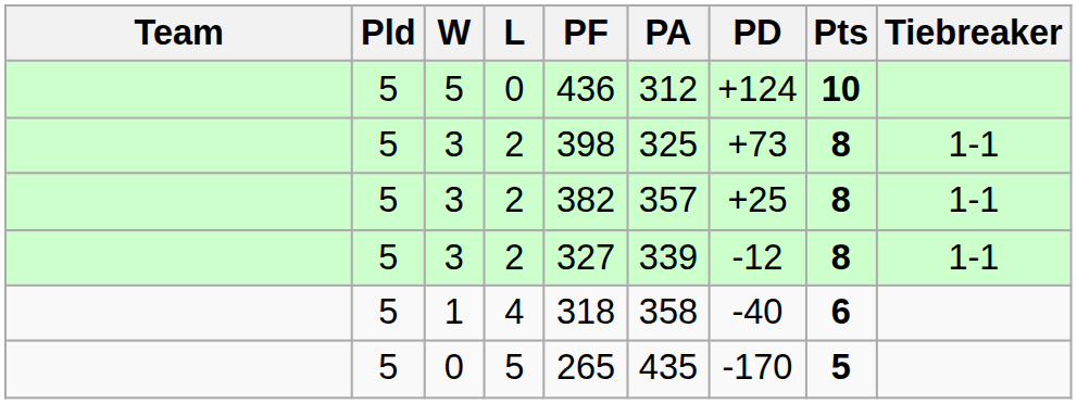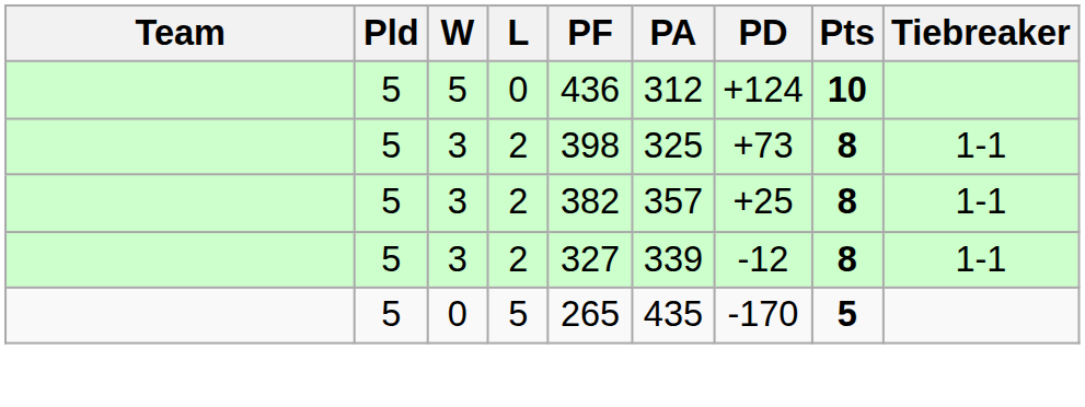 <table class="wikitable" style="text-align:center">
 <tr>
 <th width=150>Team</th>
 <th width=20>Pld</th>
 <th width=20>W</th>
 <th width=20>L</th>
 <th width=30>PF</th>
 <th width=30>PA</th>
 <th width=30>PD</th>
 <th width=20>Pts</th>
 <th width=50>Tiebreaker</th>
 </tr>
 <tr bgcolor="#ccffcc">
 <td align="left"></td>
 <td>5</td>
 <td>5</td>
 <td>0</td>
 <td>436</td>
 <td>312</td>
 <td>+124</td>
 <td><strong>10</strong></td>
 <td></td>
 </tr>
 <tr bgcolor="#ccffcc">
 <td align="left"></td>
 <td>5</td>
 <td>3</td>
 <td>2</td>
 <td>398</td>
 <td>325</td>
 <td>+73</td>
 <td><strong>8</strong></td>
 <td>1-1</td>
 </tr>
 <tr bgcolor="#ccffcc">
 <td align="left"></td>
 <td>5</td>
 <td>3</td>
 <td>2</td>
 <td>382</td>
 <td>357</td>
 <td>+25</td>
 <td><strong>8</strong></td>
 <td>1-1</td>
 </tr>
 <tr bgcolor="#ccffcc">
 <td align="left"></td>
 <td>5</td>
 <td>3</td>
 <td>2</td>
 <td>327</td>
 <td>339</td>
 <td>-12</td>
 <td><strong>8</strong></td>
 <td>1-1</td>
 </tr>
 <tr>
 <td align="left"></td>
 <td>5</td>
-<td>1</td>
-<td>4</td>
-<td>318</td>
-<td>358</td>
-<td>-40</td>
-<td><strong>6</strong></td>
-<td></td>
-</tr>
-<tr>
-<td align="left"></td>
-<td>5</td>
 <td>0</td>
 <td>5</td>
 <td>265</td>
 <td>435</td>
 <td>-170</td>
 <td><strong>5</strong></td>
 <td></td>
 </tr>
 </table>
